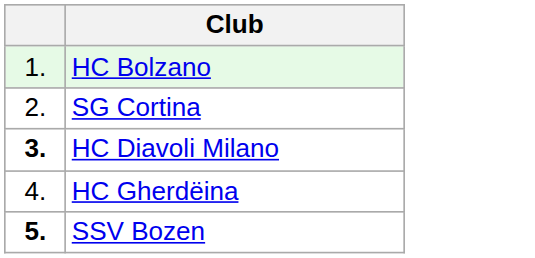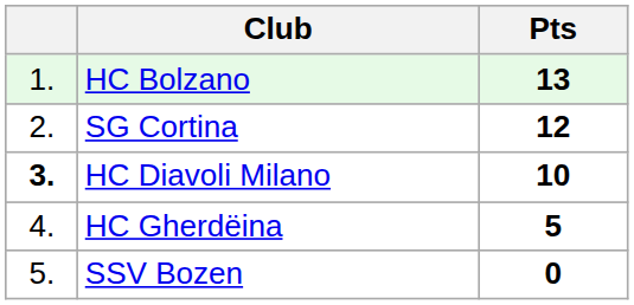 <table class="wikitable">
 <tr>
 <th width="30"></th>
 <th width="200">Club</th>
+<th width="70">Pts</th>
 </tr>
 <tr bgcolor="#e6fae6" align="center">
 <td>1.</td>
 <td align="left"><a href='#'>HC Bolzano</a></td>
+<td><strong>13</strong></td>
 </tr>
 <tr bgcolor="#FFFFFF" align="center">
 <td>2.</td>
 <td align="left"><a href='#'>SG Cortina</a></td>
+<td><strong>12</strong></td>
 </tr>
 <tr bgcolor="#FFFFFF" align="center">
 <td><strong>3.</strong></td>
 <td align="left"><a href='#'>HC Diavoli Milano</a></td>
+<td><strong>10</strong></td>
 </tr>
 <tr bgcolor="#FFFFFF" align="center">
 <td>4.</td>
 <td align="left"><a href='#'>HC Gherdëina</a></td>
+<td><strong>5</strong></td>
 </tr>
 <tr bgcolor="#FFFFFF" align="center">
-<td><strong>5.</strong></td>
+<td>5.</td>
 <td align="left"><a href='#'>SSV Bozen</a></td>
+<td><strong>0</strong></td>
 </tr>
 </table>
